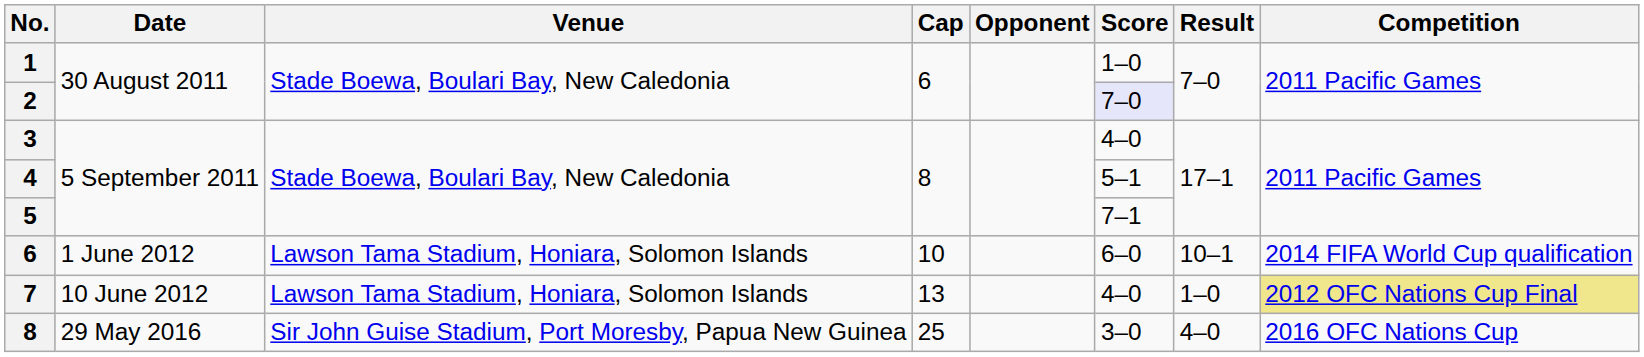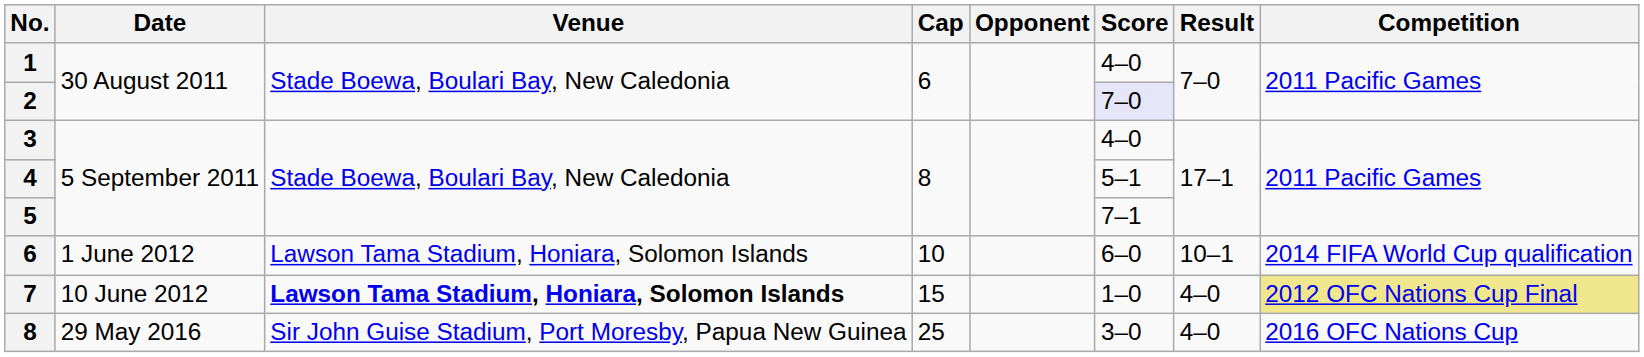 <table class="wikitable sortable plainrowheaders">
 <tr>
 <th scope=col>No.</th>
 <th scope=col data-sort-type=date>Date</th>
 <th scope=col>Venue</th>
 <th scope=col>Cap</th>
 <th scope=col>Opponent</th>
 <th scope=col>Score</th>
 <th scope=col>Result</th>
 <th scope=col>Competition</th>
 </tr>
 <tr>
 <th scope=row>1</th>
 <td rowspan=2>30 August 2011</td>
 <td rowspan=2><a href='#'>Stade Boewa</a>, <a href='#'>Boulari Bay</a>, New Caledonia</td>
 <td rowspan=2>6</td>
 <td rowspan=2></td>
-<td>1–0</td>
+<td>4–0</td>
 <td rowspan=2>7–0</td>
 <td rowspan=2><a href='#'>2011 Pacific Games</a></td>
 </tr>
 <tr>
 <th scope=row>2</th>
 <td style="background: lavender;">7–0</td>
 </tr>
 <tr>
 <th scope=row>3</th>
 <td rowspan=3>5 September 2011</td>
 <td rowspan=3><a href='#'>Stade Boewa</a>, <a href='#'>Boulari Bay</a>, New Caledonia</td>
 <td rowspan=3>8</td>
 <td rowspan=3></td>
 <td>4–0</td>
 <td rowspan=3>17–1</td>
 <td rowspan=3><a href='#'>2011 Pacific Games</a></td>
 </tr>
 <tr>
 <th scope=row>4</th>
 <td>5–1</td>
 </tr>
 <tr>
 <th scope=row>5</th>
 <td>7–1</td>
 </tr>
 <tr>
 <th scope=row>6</th>
 <td>1 June 2012</td>
 <td><a href='#'>Lawson Tama Stadium</a>, <a href='#'>Honiara</a>, Solomon Islands</td>
 <td>10</td>
 <td></td>
 <td>6–0</td>
 <td>10–1</td>
 <td><a href='#'>2014 FIFA World Cup qualification</a></td>
 </tr>
 <tr>
 <th scope=row>7</th>
 <td>10 June 2012</td>
-<td><a href='#'>Lawson Tama Stadium</a>, <a href='#'>Honiara</a>, Solomon Islands</td>
-<td>13</td>
+<td><strong><a href='#'>Lawson Tama Stadium</a>, <a href='#'>Honiara</a>, Solomon Islands</strong></td>
+<td>15</td>
 <td></td>
+<td>1–0</td>
 <td>4–0</td>
-<td>1–0</td>
 <td style="background: khaki;"><a href='#'>2012 OFC Nations Cup Final</a></td>
 </tr>
 <tr>
 <th scope=row>8</th>
 <td>29 May 2016</td>
 <td><a href='#'>Sir John Guise Stadium</a>, <a href='#'>Port Moresby</a>, Papua New Guinea</td>
 <td>25</td>
 <td></td>
 <td>3–0</td>
 <td>4–0</td>
 <td><a href='#'>2016 OFC Nations Cup</a></td>
 </tr>
 </table>
